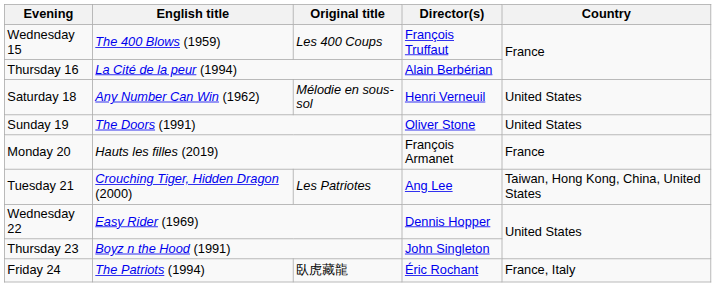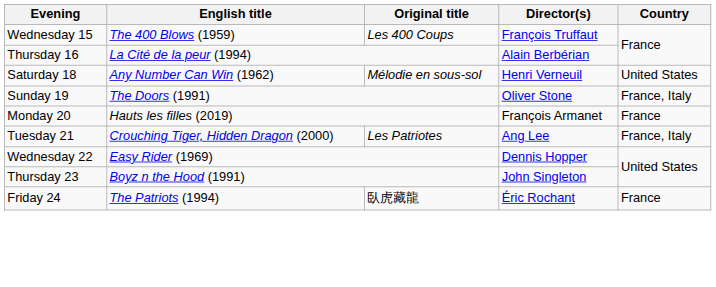 <table class="wikitable" style="width:100%;" cellpadding="5">
 <tr>
 <th scope="col">Evening</th>
 <th scope="col">English title</th>
 <th scope="col">Original title</th>
 <th scope="col">Director(s)</th>
 <th scope="col">Country</th>
 </tr>
 <tr>
 <td>Wednesday 15</td>
 <td><em><a href='#'>The 400 Blows</a></em> (1959)</td>
 <td><em>Les 400 Coups</em></td>
 <td><a href='#'>François Truffaut</a></td>
 <td rowspan="2">France</td>
 </tr>
 <tr>
 <td>Thursday 16</td>
 <td colspan=2><em><a href='#'>La Cité de la peur</a></em> (1994)</td>
 <td><a href='#'>Alain Berbérian</a></td>
 </tr>
 <tr>
 <td>Saturday 18</td>
 <td><em><a href='#'>Any Number Can Win</a></em> (1962)</td>
 <td><em>Mélodie en sous-sol</em></td>
 <td><a href='#'>Henri Verneuil</a></td>
 <td>United States</td>
 </tr>
 <tr>
 <td>Sunday 19</td>
 <td colspan=2><em><a href='#'>The Doors</a></em> (1991)</td>
 <td><a href='#'>Oliver Stone</a></td>
-<td>United States</td>
+<td>France, Italy</td>
 </tr>
 <tr>
 <td>Monday 20</td>
 <td colspan=2><em>Hauts les filles</em> (2019)</td>
 <td>François Armanet</td>
 <td>France</td>
 </tr>
 <tr>
 <td>Tuesday 21</td>
 <td><em><a href='#'>Crouching Tiger, Hidden Dragon</a></em> (2000)</td>
 <td><em>Les Patriotes</em></td>
 <td><a href='#'>Ang Lee</a></td>
-<td>Taiwan, Hong Kong, China, United States</td>
+<td>France, Italy</td>
 </tr>
 <tr>
 <td>Wednesday 22</td>
 <td colspan=2><em><a href='#'>Easy Rider</a></em> (1969)</td>
 <td><a href='#'>Dennis Hopper</a></td>
 <td rowspan="2">United States</td>
 </tr>
 <tr>
 <td>Thursday 23</td>
 <td colspan=2><em><a href='#'>Boyz n the Hood</a></em> (1991)</td>
 <td><a href='#'>John Singleton</a></td>
 </tr>
 <tr>
 <td>Friday 24</td>
 <td><em><a href='#'>The Patriots</a></em> (1994)</td>
 <td>臥虎藏龍</td>
 <td><a href='#'>Éric Rochant</a></td>
-<td>France, Italy</td>
+<td>France</td>
 </tr>
 </table>
